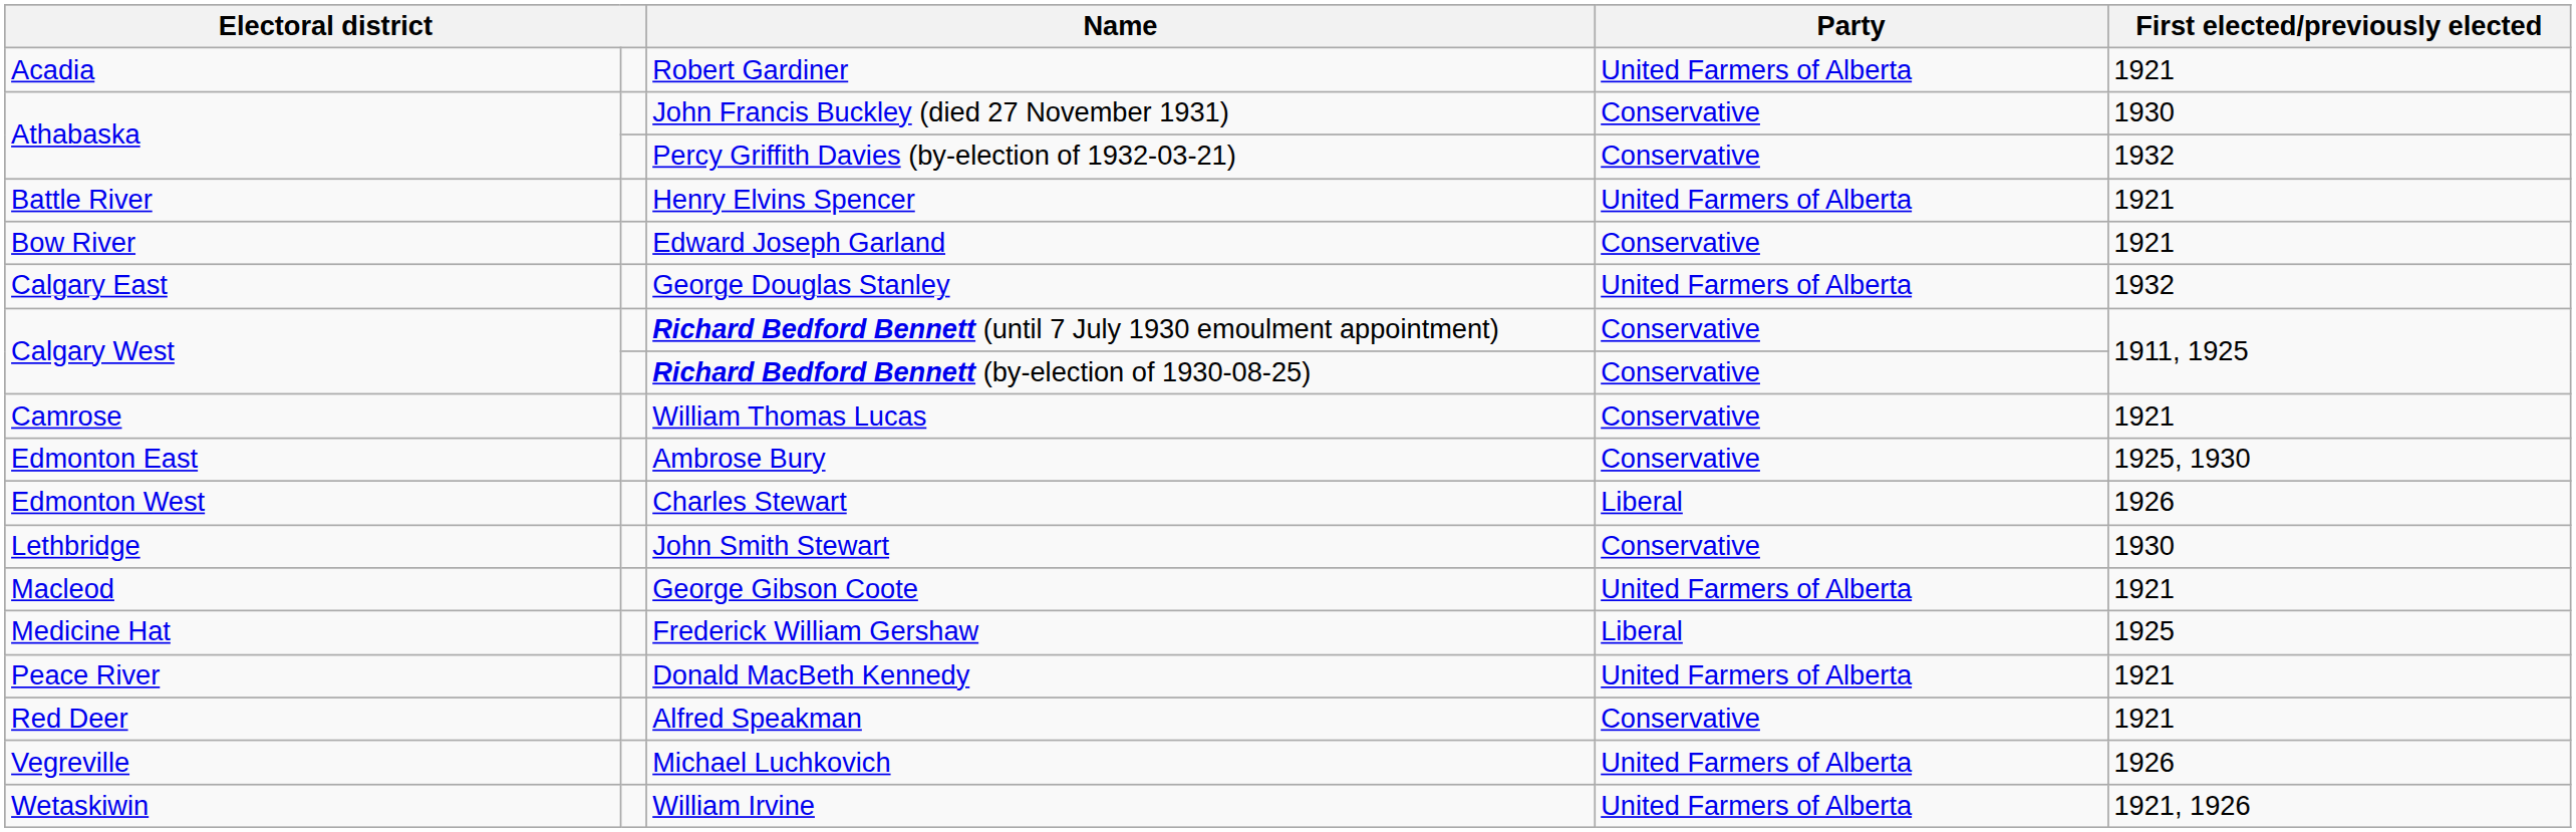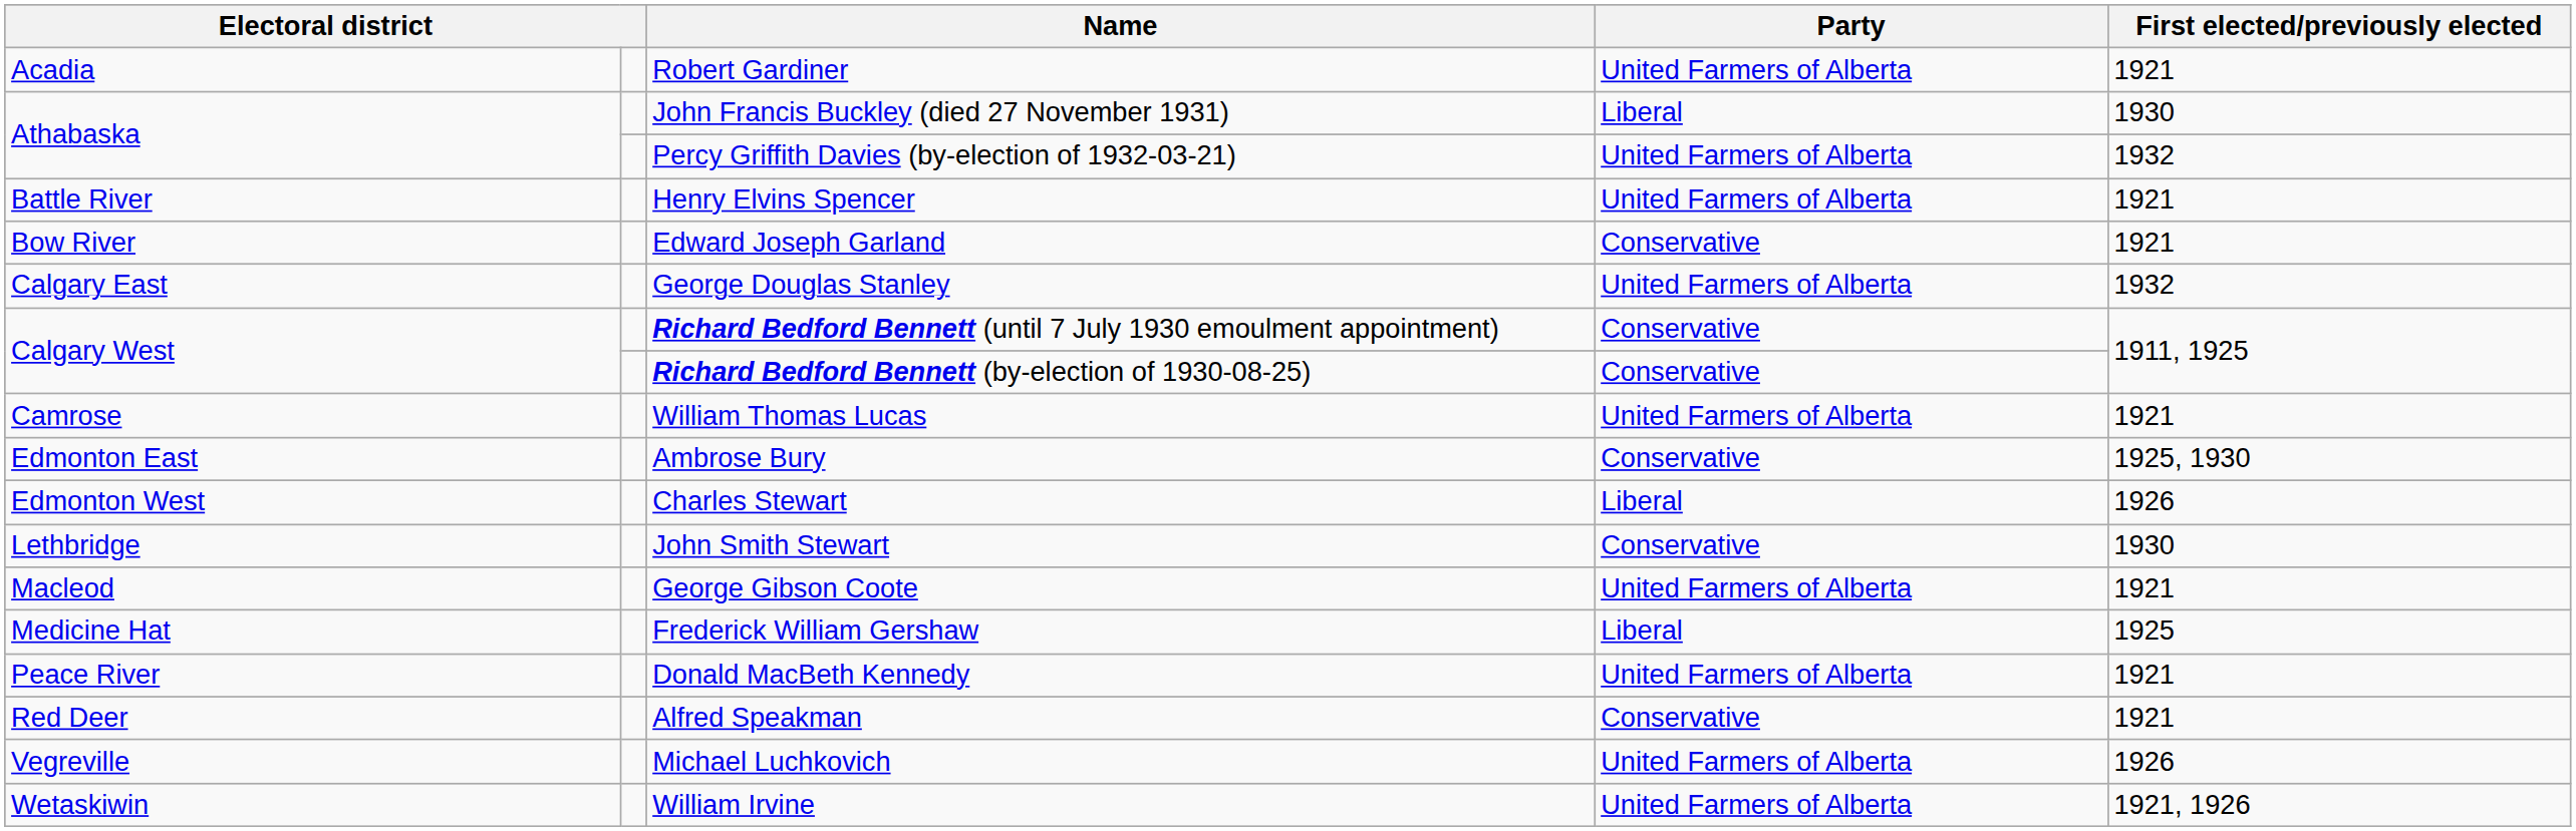 <table class="wikitable" width=95%>
 <tr>
 <th colspan=2 width=25%>Electoral district</th>
 <th>Name</th>
 <th width=20%>Party</th>
 <th>First elected/previously elected</th>
 </tr>
 <tr>
 <td width=24%><a href='#'>Acadia</a></td>
 <td></td>
 <td><a href='#'>Robert Gardiner</a></td>
 <td><a href='#'>United Farmers of Alberta</a></td>
 <td>1921</td>
 </tr>
 <tr>
 <td rowspan=2><a href='#'>Athabaska</a></td>
 <td></td>
 <td><a href='#'>John Francis Buckley</a> (died 27 November 1931)</td>
-<td><a href='#'>Conservative</a></td>
+<td><a href='#'>Liberal</a></td>
 <td>1930</td>
 </tr>
 <tr>
 <td></td>
 <td><a href='#'>Percy Griffith Davies</a> (by-election of 1932-03-21)</td>
-<td><a href='#'>Conservative</a></td>
+<td><a href='#'>United Farmers of Alberta</a></td>
 <td>1932</td>
 </tr>
 <tr>
 <td><a href='#'>Battle River</a></td>
 <td></td>
 <td><a href='#'>Henry Elvins Spencer</a></td>
 <td><a href='#'>United Farmers of Alberta</a></td>
 <td>1921</td>
 </tr>
 <tr>
 <td><a href='#'>Bow River</a></td>
 <td></td>
 <td><a href='#'>Edward Joseph Garland</a></td>
 <td><a href='#'>Conservative</a></td>
 <td>1921</td>
 </tr>
 <tr>
 <td><a href='#'>Calgary East</a></td>
 <td></td>
 <td><a href='#'>George Douglas Stanley</a></td>
 <td><a href='#'>United Farmers of Alberta</a></td>
 <td>1932</td>
 </tr>
 <tr>
 <td rowspan=2><a href='#'>Calgary West</a></td>
 <td></td>
 <td><strong><em><a href='#'>Richard Bedford Bennett</a></em></strong> (until 7 July 1930 emoulment appointment)</td>
 <td><a href='#'>Conservative</a></td>
 <td rowspan=2>1911, 1925</td>
 </tr>
 <tr>
 <td></td>
 <td><strong><em><a href='#'>Richard Bedford Bennett</a></em></strong> (by-election of 1930-08-25)</td>
 <td><a href='#'>Conservative</a></td>
 </tr>
 <tr>
 <td><a href='#'>Camrose</a></td>
 <td></td>
 <td><a href='#'>William Thomas Lucas</a></td>
-<td><a href='#'>Conservative</a></td>
+<td><a href='#'>United Farmers of Alberta</a></td>
 <td>1921</td>
 </tr>
 <tr>
 <td><a href='#'>Edmonton East</a></td>
 <td></td>
 <td><a href='#'>Ambrose Bury</a></td>
 <td><a href='#'>Conservative</a></td>
 <td>1925, 1930</td>
 </tr>
 <tr>
 <td><a href='#'>Edmonton West</a></td>
 <td></td>
 <td><a href='#'>Charles Stewart</a></td>
 <td><a href='#'>Liberal</a></td>
 <td>1926</td>
 </tr>
 <tr>
 <td><a href='#'>Lethbridge</a></td>
 <td></td>
 <td><a href='#'>John Smith Stewart</a></td>
 <td><a href='#'>Conservative</a></td>
 <td>1930</td>
 </tr>
 <tr>
 <td><a href='#'>Macleod</a></td>
 <td></td>
 <td><a href='#'>George Gibson Coote</a></td>
 <td><a href='#'>United Farmers of Alberta</a></td>
 <td>1921</td>
 </tr>
 <tr>
 <td><a href='#'>Medicine Hat</a></td>
 <td></td>
 <td><a href='#'>Frederick William Gershaw</a></td>
 <td><a href='#'>Liberal</a></td>
 <td>1925</td>
 </tr>
 <tr>
 <td><a href='#'>Peace River</a></td>
 <td></td>
 <td><a href='#'>Donald MacBeth Kennedy</a></td>
 <td><a href='#'>United Farmers of Alberta</a></td>
 <td>1921</td>
 </tr>
 <tr>
 <td><a href='#'>Red Deer</a></td>
 <td></td>
 <td><a href='#'>Alfred Speakman</a></td>
 <td><a href='#'>Conservative</a></td>
 <td>1921</td>
 </tr>
 <tr>
 <td><a href='#'>Vegreville</a></td>
 <td></td>
 <td><a href='#'>Michael Luchkovich</a></td>
 <td><a href='#'>United Farmers of Alberta</a></td>
 <td>1926</td>
 </tr>
 <tr>
 <td><a href='#'>Wetaskiwin</a></td>
 <td></td>
 <td><a href='#'>William Irvine</a></td>
 <td><a href='#'>United Farmers of Alberta</a></td>
 <td>1921, 1926</td>
 </tr>
 </table>
